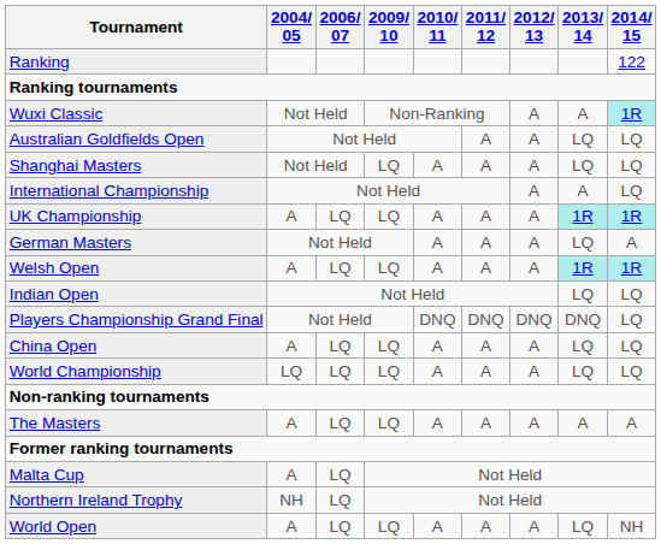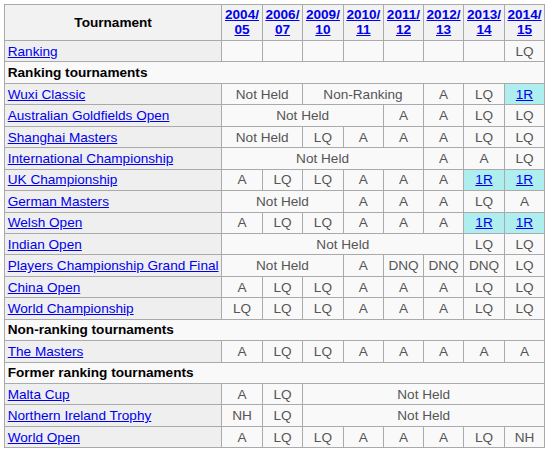 <table class="wikitable" style="font-size:85%;">
 <tr>
 <th>Tournament</th>
 <th><a href='#'>2004/<br>05</a></th>
 <th><a href='#'>2006/<br>07</a></th>
 <th><a href='#'>2009/<br>10</a></th>
 <th><a href='#'>2010/<br>11</a></th>
 <th><a href='#'>2011/<br>12</a></th>
 <th><a href='#'>2012/<br>13</a></th>
 <th><a href='#'>2013/<br>14</a></th>
 <th><a href='#'>2014/<br>15</a></th>
 </tr>
 <tr>
 <td style="background:#EFEFEF;"><a href='#'>Ranking</a></td>
 <td align="center"></td>
 <td align="center"></td>
 <td align="center"></td>
 <td align="center"></td>
 <td align="center"></td>
 <td align="center"></td>
 <td align="center"></td>
-<td align="center"><a href='#'>122</a></td>
+<td align="center" style="color:#555555;">LQ</td>
 </tr>
 <tr>
 <td colspan="20"><strong>Ranking tournaments</strong></td>
 </tr>
 <tr>
 <td style="background:#EFEFEF;"><a href='#'>Wuxi Classic</a></td>
 <td align="center" colspan="2" style="color:#555555;">Not Held</td>
 <td align="center" colspan="3" style="color:#555555;">Non-Ranking</td>
 <td align="center" style="color:#555555;">A</td>
-<td align="center" style="color:#555555;">A</td>
+<td align="center" style="color:#555555;">LQ</td>
 <td align="center" style="background:#afeeee;"><a href='#'>1R</a></td>
 </tr>
 <tr>
 <td style="background:#EFEFEF;"><a href='#'>Australian Goldfields Open</a></td>
 <td align="center" colspan="4" style="color:#555555;">Not Held</td>
 <td align="center" style="color:#555555;">A</td>
 <td align="center" style="color:#555555;">A</td>
 <td align="center" style="color:#555555;">LQ</td>
 <td align="center" style="color:#555555;">LQ</td>
 </tr>
 <tr>
 <td style="background:#EFEFEF;"><a href='#'>Shanghai Masters</a></td>
 <td align="center" colspan="2" style="color:#555555;">Not Held</td>
 <td align="center" style="color:#555555;">LQ</td>
 <td align="center" style="color:#555555;">A</td>
 <td align="center" style="color:#555555;">A</td>
 <td align="center" style="color:#555555;">A</td>
 <td align="center" style="color:#555555;">LQ</td>
 <td align="center" style="color:#555555;">LQ</td>
 </tr>
 <tr>
 <td style="background:#EFEFEF;"><a href='#'>International Championship</a></td>
 <td align="center" colspan="5" style="color:#555555;">Not Held</td>
 <td align="center" style="color:#555555;">A</td>
 <td align="center" style="color:#555555;">A</td>
 <td align="center" style="color:#555555;">LQ</td>
 </tr>
 <tr>
 <td style="background:#EFEFEF;"><a href='#'>UK Championship</a></td>
 <td align="center" style="color:#555555;">A</td>
 <td align="center" style="color:#555555;">LQ</td>
 <td align="center" style="color:#555555;">LQ</td>
 <td align="center" style="color:#555555;">A</td>
 <td align="center" style="color:#555555;">A</td>
 <td align="center" style="color:#555555;">A</td>
 <td align="center" style="background:#afeeee;"><a href='#'>1R</a></td>
 <td align="center" style="background:#afeeee;"><a href='#'>1R</a></td>
 </tr>
 <tr>
 <td style="background:#EFEFEF;"><a href='#'>German Masters</a></td>
 <td align="center" colspan="3" style="color:#555555;">Not Held</td>
 <td align="center" style="color:#555555;">A</td>
 <td align="center" style="color:#555555;">A</td>
 <td align="center" style="color:#555555;">A</td>
 <td align="center" style="color:#555555;">LQ</td>
 <td align="center" style="color:#555555;">A</td>
 </tr>
 <tr>
 <td style="background:#EFEFEF;"><a href='#'>Welsh Open</a></td>
 <td align="center" style="color:#555555;">A</td>
 <td align="center" style="color:#555555;">LQ</td>
 <td align="center" style="color:#555555;">LQ</td>
 <td align="center" style="color:#555555;">A</td>
 <td align="center" style="color:#555555;">A</td>
 <td align="center" style="color:#555555;">A</td>
 <td align="center" style="background:#afeeee;"><a href='#'>1R</a></td>
 <td align="center" style="background:#afeeee;"><a href='#'>1R</a></td>
 </tr>
 <tr>
 <td style="background:#EFEFEF;"><a href='#'>Indian Open</a></td>
 <td align="center" colspan="6" style="color:#555555;">Not Held</td>
 <td align="center" style="color:#555555;">LQ</td>
 <td align="center" style="color:#555555;">LQ</td>
 </tr>
 <tr>
 <td style="background:#EFEFEF;"><a href='#'>Players Championship Grand Final</a></td>
 <td align="center" colspan="3" style="color:#555555;">Not Held</td>
-<td align="center" style="color:#555555;">DNQ</td>
+<td align="center" style="color:#555555;">A</td>
 <td align="center" style="color:#555555;">DNQ</td>
 <td align="center" style="color:#555555;">DNQ</td>
 <td align="center" style="color:#555555;">DNQ</td>
 <td align="center" style="color:#555555;">LQ</td>
 </tr>
 <tr>
 <td style="background:#EFEFEF;"><a href='#'>China Open</a></td>
 <td align="center" style="color:#555555;">A</td>
 <td align="center" style="color:#555555;">LQ</td>
 <td align="center" style="color:#555555;">LQ</td>
 <td align="center" style="color:#555555;">A</td>
 <td align="center" style="color:#555555;">A</td>
 <td align="center" style="color:#555555;">A</td>
 <td align="center" style="color:#555555;">LQ</td>
 <td align="center" style="color:#555555;">LQ</td>
 </tr>
 <tr>
 <td style="background:#EFEFEF;"><a href='#'>World Championship</a></td>
 <td align="center" style="color:#555555;">LQ</td>
 <td align="center" style="color:#555555;">LQ</td>
 <td align="center" style="color:#555555;">LQ</td>
 <td align="center" style="color:#555555;">A</td>
 <td align="center" style="color:#555555;">A</td>
 <td align="center" style="color:#555555;">A</td>
 <td align="center" style="color:#555555;">LQ</td>
 <td align="center" style="color:#555555;">LQ</td>
 </tr>
 <tr>
 <td colspan="20"><strong>Non-ranking tournaments</strong></td>
 </tr>
 <tr>
 <td style="background:#EFEFEF;"><a href='#'>The Masters</a></td>
 <td align="center" style="color:#555555;">A</td>
 <td align="center" style="color:#555555;">LQ</td>
 <td align="center" style="color:#555555;">LQ</td>
 <td align="center" style="color:#555555;">A</td>
 <td align="center" style="color:#555555;">A</td>
 <td align="center" style="color:#555555;">A</td>
 <td align="center" style="color:#555555;">A</td>
 <td align="center" style="color:#555555;">A<br></td>
 </tr>
 <tr>
 <td colspan="20"><strong>Former ranking tournaments</strong></td>
 </tr>
 <tr>
 <td style="background:#EFEFEF;"><a href='#'>Malta Cup</a></td>
 <td align="center" style="color:#555555;">A</td>
 <td align="center" style="color:#555555;">LQ</td>
 <td align="center" colspan="20" style="color:#555555;">Not Held</td>
 </tr>
 <tr>
 <td style="background:#EFEFEF;"><a href='#'>Northern Ireland Trophy</a></td>
 <td align="center" style="color:#555555;">NH</td>
 <td align="center" style="color:#555555;">LQ</td>
 <td align="center" colspan="20" style="color:#555555;">Not Held</td>
 </tr>
 <tr>
 <td style="background:#EFEFEF;"><a href='#'>World Open</a></td>
 <td align="center" style="color:#555555;">A</td>
 <td align="center" style="color:#555555;">LQ</td>
 <td align="center" style="color:#555555;">LQ</td>
 <td align="center" style="color:#555555;">A</td>
 <td align="center" style="color:#555555;">A</td>
 <td align="center" style="color:#555555;">A</td>
 <td align="center" style="color:#555555;">LQ</td>
 <td align="center" style="color:#555555;">NH<br></td>
 </tr>
 </table>
